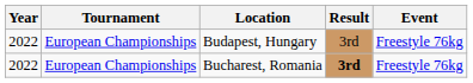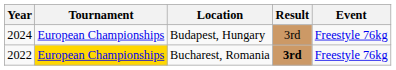 <table class="wikitable" style="font-size:95%;">
 <tr>
 <th>Year</th>
 <th>Tournament</th>
 <th>Location</th>
 <th>Result</th>
 <th>Event</th>
 </tr>
 <tr>
-<td>2022</td>
+<td>2024</td>
 <td><a href='#'>European Championships</a></td>
 <td>Budapest, Hungary</td>
 <td align="center" bgcolor="cc9966">3rd</td>
 <td><a href='#'>Freestyle 76kg</a></td>
 </tr>
 <tr>
 <td>2022</td>
-<td><a href='#'>European Championships</a></td>
+<td style="background: gold;"><a href='#'>European Championships</a></td>
 <td>Bucharest, Romania</td>
 <td align="center" bgcolor="cc9966"><strong>3rd</strong></td>
 <td><a href='#'>Freestyle 76kg</a></td>
 </tr>
 </table>
